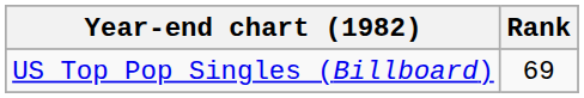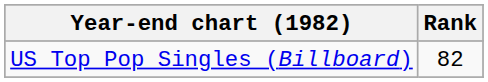 <table class="wikitable sortable">
 <tr>
 <th>Year-end chart (1982)</th>
 <th>Rank</th>
 </tr>
 <tr>
 <td><a href='#'>US Top Pop Singles (<em>Billboard</em>)</a></td>
-<td align="center">69</td>
+<td align="center">82</td>
 </tr>
 </table>
